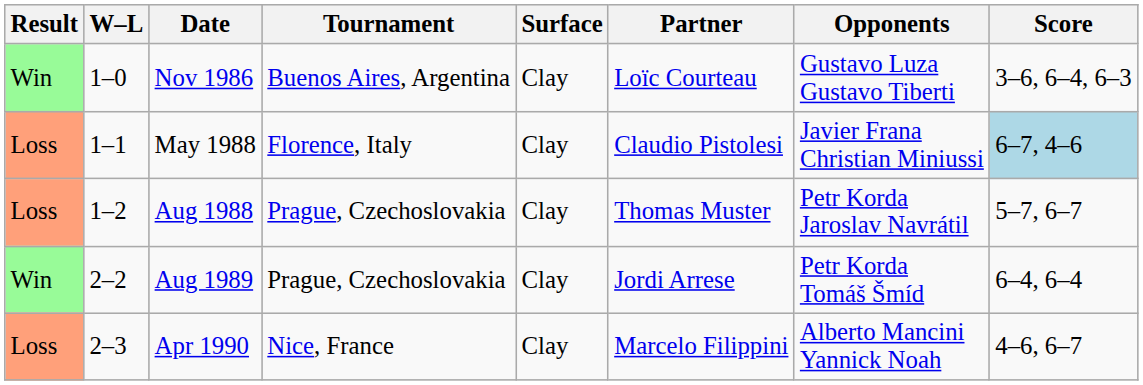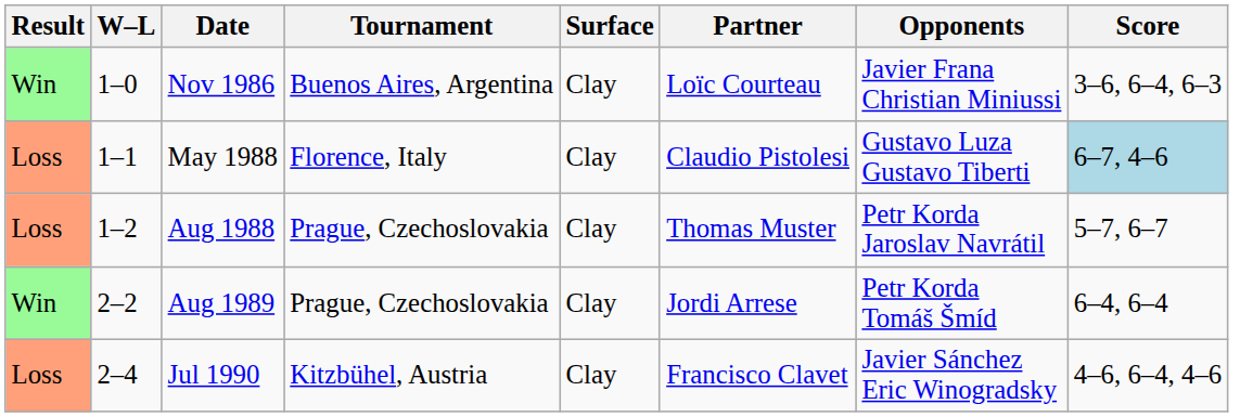 <table class="sortable wikitable nowrap">
 <tr>
 <th>Result</th>
 <th class="unsortable">W–L</th>
 <th>Date</th>
 <th>Tournament</th>
 <th>Surface</th>
 <th>Partner</th>
 <th>Opponents</th>
 <th class="unsortable">Score</th>
 </tr>
 <tr>
 <td style="background:#98fb98;">Win</td>
 <td>1–0</td>
 <td><a href='#'>Nov 1986</a></td>
 <td><a href='#'>Buenos Aires</a>, Argentina</td>
 <td>Clay</td>
 <td> <a href='#'>Loïc Courteau</a></td>
-<td> <a href='#'>Gustavo Luza</a> <br>  <a href='#'>Gustavo Tiberti</a></td>
+<td> <a href='#'>Javier Frana</a> <br>  <a href='#'>Christian Miniussi</a></td>
 <td>3–6, 6–4, 6–3</td>
 </tr>
 <tr>
 <td style="background:#ffa07a;">Loss</td>
 <td>1–1</td>
 <td>May 1988</td>
 <td><a href='#'>Florence</a>, Italy</td>
 <td>Clay</td>
 <td> <a href='#'>Claudio Pistolesi</a></td>
-<td> <a href='#'>Javier Frana</a> <br>  <a href='#'>Christian Miniussi</a></td>
+<td> <a href='#'>Gustavo Luza</a> <br>  <a href='#'>Gustavo Tiberti</a></td>
 <td style="background: lightblue;">6–7, 4–6</td>
 </tr>
 <tr>
 <td style="background:#ffa07a;">Loss</td>
 <td>1–2</td>
 <td><a href='#'>Aug 1988</a></td>
 <td><a href='#'>Prague</a>, Czechoslovakia</td>
 <td>Clay</td>
 <td> <a href='#'>Thomas Muster</a></td>
 <td> <a href='#'>Petr Korda</a> <br>  <a href='#'>Jaroslav Navrátil</a></td>
 <td>5–7, 6–7</td>
 </tr>
 <tr>
 <td style="background:#98fb98;">Win</td>
 <td>2–2</td>
 <td><a href='#'>Aug 1989</a></td>
 <td>Prague, Czechoslovakia</td>
 <td>Clay</td>
 <td> <a href='#'>Jordi Arrese</a></td>
 <td> <a href='#'>Petr Korda</a> <br>  <a href='#'>Tomáš Šmíd</a></td>
 <td>6–4, 6–4</td>
 </tr>
 <tr>
 <td style="background:#ffa07a;">Loss</td>
-<td>2–3</td>
-<td><a href='#'>Apr 1990</a></td>
-<td><a href='#'>Nice</a>, France</td>
+<td>2–4</td>
+<td><a href='#'>Jul 1990</a></td>
+<td><a href='#'>Kitzbühel</a>, Austria</td>
 <td>Clay</td>
-<td> <a href='#'>Marcelo Filippini</a></td>
-<td> <a href='#'>Alberto Mancini</a> <br>  <a href='#'>Yannick Noah</a></td>
-<td>4–6, 6–7</td>
+<td> <a href='#'>Francisco Clavet</a></td>
+<td> <a href='#'>Javier Sánchez</a> <br>  <a href='#'>Eric Winogradsky</a></td>
+<td>4–6, 6–4, 4–6</td>
 </tr>
 </table>
